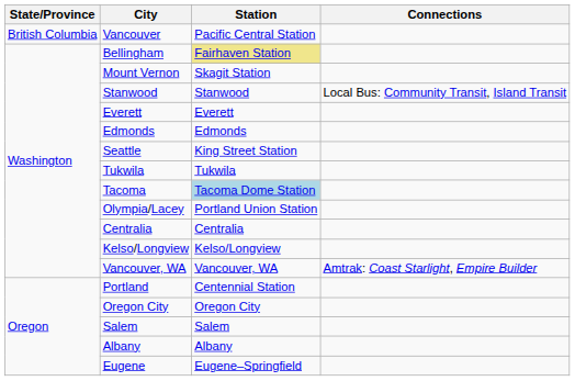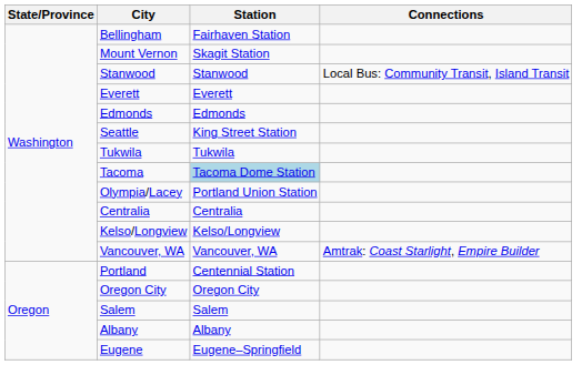 <table class="wikitable mw-collapsible">
 <tr>
 <th>State/Province</th>
 <th>City</th>
 <th>Station</th>
 <th>Connections</th>
 </tr>
 <tr>
-<td><a href='#'>British Columbia</a></td>
-<td><a href='#'>Vancouver</a></td>
-<td><a href='#'>Pacific Central Station</a></td>
-<td></td>
-</tr>
-<tr>
 <td rowspan="12"><a href='#'>Washington</a></td>
 <td><a href='#'>Bellingham</a></td>
-<td style="background: khaki;"><a href='#'>Fairhaven Station</a></td>
+<td><a href='#'>Fairhaven Station</a></td>
 <td></td>
 </tr>
 <tr>
 <td><a href='#'>Mount Vernon</a></td>
 <td><a href='#'>Skagit Station</a></td>
 <td></td>
 </tr>
 <tr>
 <td><a href='#'>Stanwood</a></td>
 <td><a href='#'>Stanwood</a></td>
 <td> Local Bus: <a href='#'>Community Transit</a>, <a href='#'>Island Transit</a></td>
 </tr>
 <tr>
 <td><a href='#'>Everett</a></td>
 <td><a href='#'>Everett</a></td>
 <td></td>
 </tr>
 <tr>
 <td><a href='#'>Edmonds</a></td>
 <td><a href='#'>Edmonds</a></td>
 <td></td>
 </tr>
 <tr>
 <td><a href='#'>Seattle</a></td>
 <td><a href='#'>King Street Station</a></td>
 <td></td>
 </tr>
 <tr>
 <td><a href='#'>Tukwila</a></td>
 <td><a href='#'>Tukwila</a></td>
 <td></td>
 </tr>
 <tr>
 <td><a href='#'>Tacoma</a></td>
 <td style="background: lightblue;"><a href='#'>Tacoma Dome Station</a></td>
 <td></td>
 </tr>
 <tr>
 <td><a href='#'>Olympia</a>/<a href='#'>Lacey</a></td>
 <td><a href='#'>Portland Union Station</a></td>
 <td></td>
 </tr>
 <tr>
 <td><a href='#'>Centralia</a></td>
 <td><a href='#'>Centralia</a></td>
 <td></td>
 </tr>
 <tr>
 <td><a href='#'>Kelso</a>/<a href='#'>Longview</a></td>
 <td><a href='#'>Kelso/Longview</a></td>
 <td></td>
 </tr>
 <tr>
 <td><a href='#'>Vancouver, WA</a></td>
 <td><a href='#'>Vancouver, WA</a></td>
 <td> <a href='#'>Amtrak</a>: <em><a href='#'>Coast Starlight</a></em>, <em><a href='#'>Empire Builder</a></em></td>
 </tr>
 <tr>
 <td rowspan="5"><a href='#'>Oregon</a></td>
 <td><a href='#'>Portland</a></td>
 <td><a href='#'>Centennial Station</a></td>
 <td></td>
 </tr>
 <tr>
 <td><a href='#'>Oregon City</a></td>
 <td><a href='#'>Oregon City</a></td>
 <td></td>
 </tr>
 <tr>
 <td><a href='#'>Salem</a></td>
 <td><a href='#'>Salem</a></td>
 <td></td>
 </tr>
 <tr>
 <td><a href='#'>Albany</a></td>
 <td><a href='#'>Albany</a></td>
 <td></td>
 </tr>
 <tr>
 <td><a href='#'>Eugene</a></td>
 <td><a href='#'>Eugene–Springfield</a></td>
 <td></td>
 </tr>
 </table>
